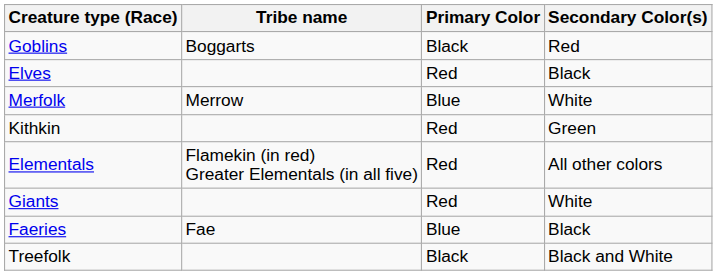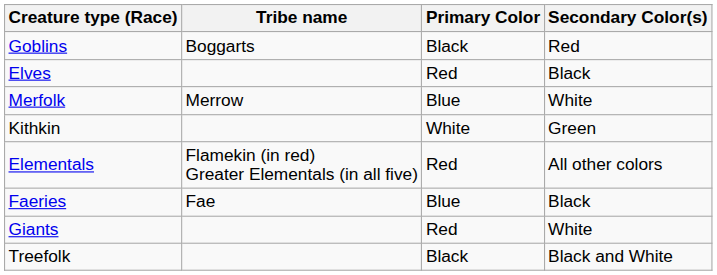 <table class="wikitable">
 <tr>
 <th>Creature type (Race)</th>
 <th>Tribe name</th>
 <th>Primary Color</th>
 <th>Secondary Color(s)</th>
 </tr>
 <tr>
 <td><a href='#'>Goblins</a></td>
 <td>Boggarts</td>
 <td>Black</td>
 <td>Red</td>
 </tr>
 <tr>
 <td><a href='#'>Elves</a></td>
 <td></td>
 <td>Red</td>
 <td>Black</td>
 </tr>
 <tr>
 <td><a href='#'>Merfolk</a></td>
 <td>Merrow</td>
 <td>Blue</td>
 <td>White</td>
 </tr>
 <tr>
 <td>Kithkin</td>
 <td></td>
-<td>Red</td>
+<td>White</td>
 <td>Green</td>
 </tr>
 <tr>
 <td><a href='#'>Elementals</a></td>
 <td>Flamekin (in red)<br> Greater Elementals (in all five)</td>
 <td>Red</td>
 <td>All other colors</td>
 </tr>
 <tr>
+<td><a href='#'>Faeries</a></td>
+<td>Fae</td>
+<td>Blue</td>
+<td>Black</td>
+</tr>
+<tr>
 <td><a href='#'>Giants</a></td>
 <td></td>
 <td>Red</td>
 <td>White</td>
-</tr>
-<tr>
-<td><a href='#'>Faeries</a></td>
-<td>Fae</td>
-<td>Blue</td>
-<td>Black</td>
 </tr>
 <tr>
 <td>Treefolk</td>
 <td></td>
 <td>Black</td>
 <td>Black and White</td>
 </tr>
 </table>
